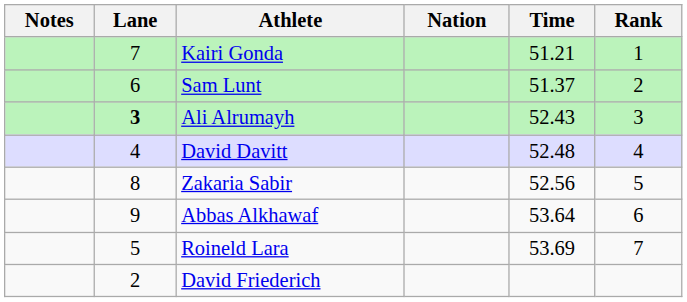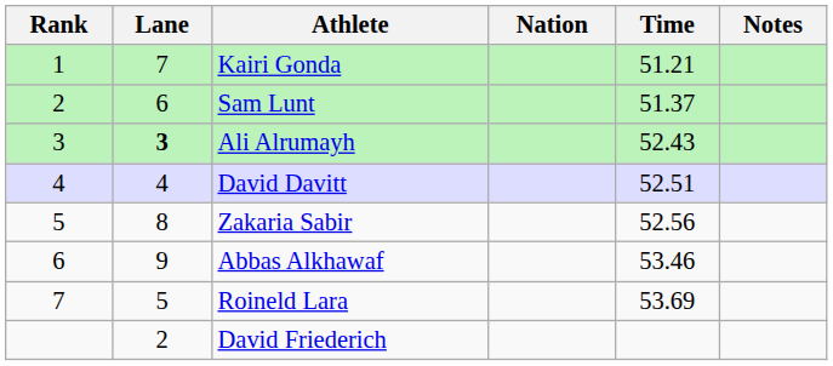 <table class="wikitable sortable" style="text-align:center;width: 60%;">
 <tr>
-<th scope="col">Notes</th>
+<th scope="col">Rank</th>
 <th scope="col">Lane</th>
 <th scope="col">Athlete</th>
 <th scope="col">Nation</th>
 <th scope="col">Time</th>
-<th scope="col">Rank</th>
+<th scope="col">Notes</th>
 </tr>
 <tr bgcolor=bbf3bb>
-<td></td>
+<td>1</td>
 <td>7</td>
 <td align=left><a href='#'>Kairi Gonda</a></td>
 <td align=left></td>
 <td>51.21</td>
-<td>1</td>
+<td></td>
 </tr>
 <tr bgcolor=bbf3bb>
-<td></td>
+<td>2</td>
 <td>6</td>
 <td align=left><a href='#'>Sam Lunt</a></td>
 <td align=left></td>
 <td>51.37</td>
-<td>2</td>
+<td></td>
 </tr>
 <tr bgcolor=bbf3bb>
-<td></td>
+<td>3</td>
 <td><strong>3</strong></td>
 <td align=left><a href='#'>Ali Alrumayh</a></td>
 <td align=left></td>
 <td>52.43</td>
-<td>3</td>
+<td></td>
 </tr>
 <tr bgcolor=ddddff>
-<td></td>
+<td>4</td>
 <td>4</td>
 <td align=left><a href='#'>David Davitt</a></td>
 <td align=left></td>
-<td>52.48</td>
-<td>4</td>
+<td>52.51</td>
+<td></td>
 </tr>
 <tr>
-<td></td>
+<td>5</td>
 <td>8</td>
 <td align=left><a href='#'>Zakaria Sabir</a></td>
 <td align=left></td>
 <td>52.56</td>
-<td>5</td>
+<td></td>
 </tr>
 <tr>
-<td></td>
+<td>6</td>
 <td>9</td>
 <td align=left><a href='#'>Abbas Alkhawaf</a></td>
 <td align=left></td>
-<td>53.64</td>
-<td>6</td>
+<td>53.46</td>
+<td></td>
 </tr>
 <tr>
-<td></td>
+<td>7</td>
 <td>5</td>
 <td align=left><a href='#'>Roineld Lara</a></td>
 <td align=left></td>
 <td>53.69</td>
-<td>7</td>
+<td></td>
 </tr>
 <tr>
 <td></td>
 <td>2</td>
 <td align=left><a href='#'>David Friederich</a></td>
 <td align=left></td>
 <td></td>
 <td></td>
 </tr>
 </table>
